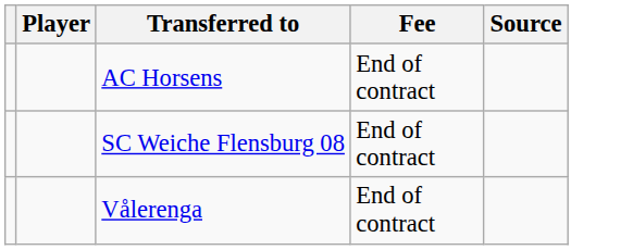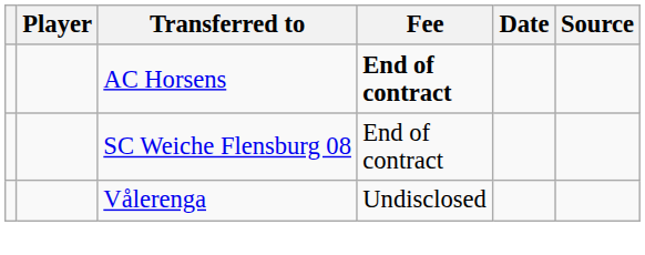 <table class="wikitable plainrowheaders sortable">
 <tr>
 <th></th>
 <th scope="col">Player</th>
 <th>Transferred to</th>
 <th style="width: 80px;">Fee</th>
+<th scope="col">Date</th>
 <th scope="col">Source</th>
 </tr>
 <tr>
 <td align="center"></td>
 <td> </td>
 <td> <a href='#'>AC Horsens</a></td>
-<td>End of contract</td>
+<td><strong>End of contract</strong></td>
+<td></td>
 <td></td>
 </tr>
 <tr>
 <td align="center"></td>
 <td> </td>
 <td> <a href='#'>SC Weiche Flensburg 08</a></td>
 <td>End of contract</td>
 <td></td>
+<td></td>
 </tr>
 <tr>
 <td align="center"></td>
 <td> </td>
 <td> <a href='#'>Vålerenga</a></td>
-<td>End of contract</td>
+<td>Undisclosed</td>
+<td></td>
 <td></td>
 </tr>
 </table>
